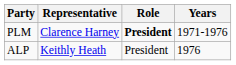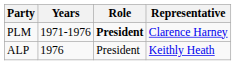 <table class="wikitable">
 <tr>
 <th><strong>Party</strong></th>
+<th>Years</th>
+<th>Role</th>
 <th><strong>Representative</strong></th>
-<th>Role</th>
-<th>Years</th>
 </tr>
 <tr>
 <td>PLM</td>
+<td>1971-1976</td>
+<td><strong>President</strong></td>
 <td><a href='#'>Clarence Harney</a></td>
-<td><strong>President</strong></td>
-<td>1971-1976</td>
 </tr>
 <tr>
 <td>ALP</td>
+<td>1976</td>
+<td>President</td>
 <td><a href='#'>Keithly Heath</a></td>
-<td>President</td>
-<td>1976</td>
 </tr>
 </table>
